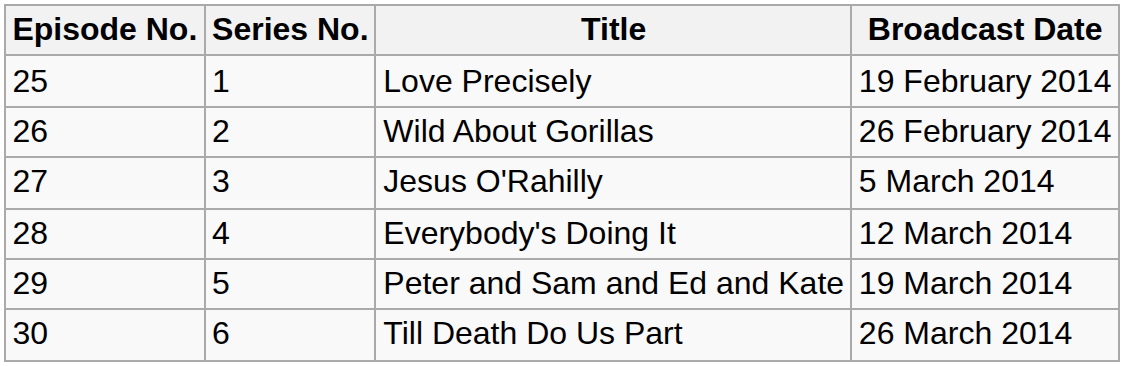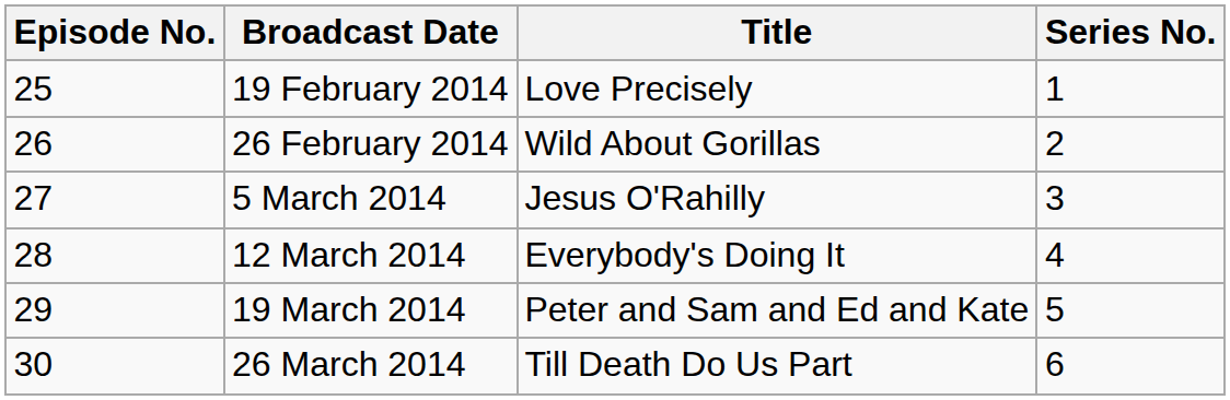 <table class="wikitable">
 <tr>
 <th>Episode No.</th>
+<th>Broadcast Date</th>
+<th>Title</th>
 <th>Series No.</th>
-<th>Title</th>
-<th>Broadcast Date</th>
 </tr>
 <tr>
 <td>25</td>
+<td>19 February 2014</td>
+<td>Love Precisely</td>
 <td>1</td>
-<td>Love Precisely</td>
-<td>19 February 2014</td>
 </tr>
 <tr>
 <td>26</td>
+<td>26 February 2014</td>
+<td>Wild About Gorillas</td>
 <td>2</td>
-<td>Wild About Gorillas</td>
-<td>26 February 2014</td>
 </tr>
 <tr>
 <td>27</td>
+<td>5 March 2014</td>
+<td>Jesus O'Rahilly</td>
 <td>3</td>
-<td>Jesus O'Rahilly</td>
-<td>5 March 2014</td>
 </tr>
 <tr>
 <td>28</td>
+<td>12 March 2014</td>
+<td>Everybody's Doing It</td>
 <td>4</td>
-<td>Everybody's Doing It</td>
-<td>12 March 2014</td>
 </tr>
 <tr>
 <td>29</td>
+<td>19 March 2014</td>
+<td>Peter and Sam and Ed and Kate</td>
 <td>5</td>
-<td>Peter and Sam and Ed and Kate</td>
-<td>19 March 2014</td>
 </tr>
 <tr>
 <td>30</td>
+<td>26 March 2014</td>
+<td>Till Death Do Us Part</td>
 <td>6</td>
-<td>Till Death Do Us Part</td>
-<td>26 March 2014</td>
 </tr>
 </table>
